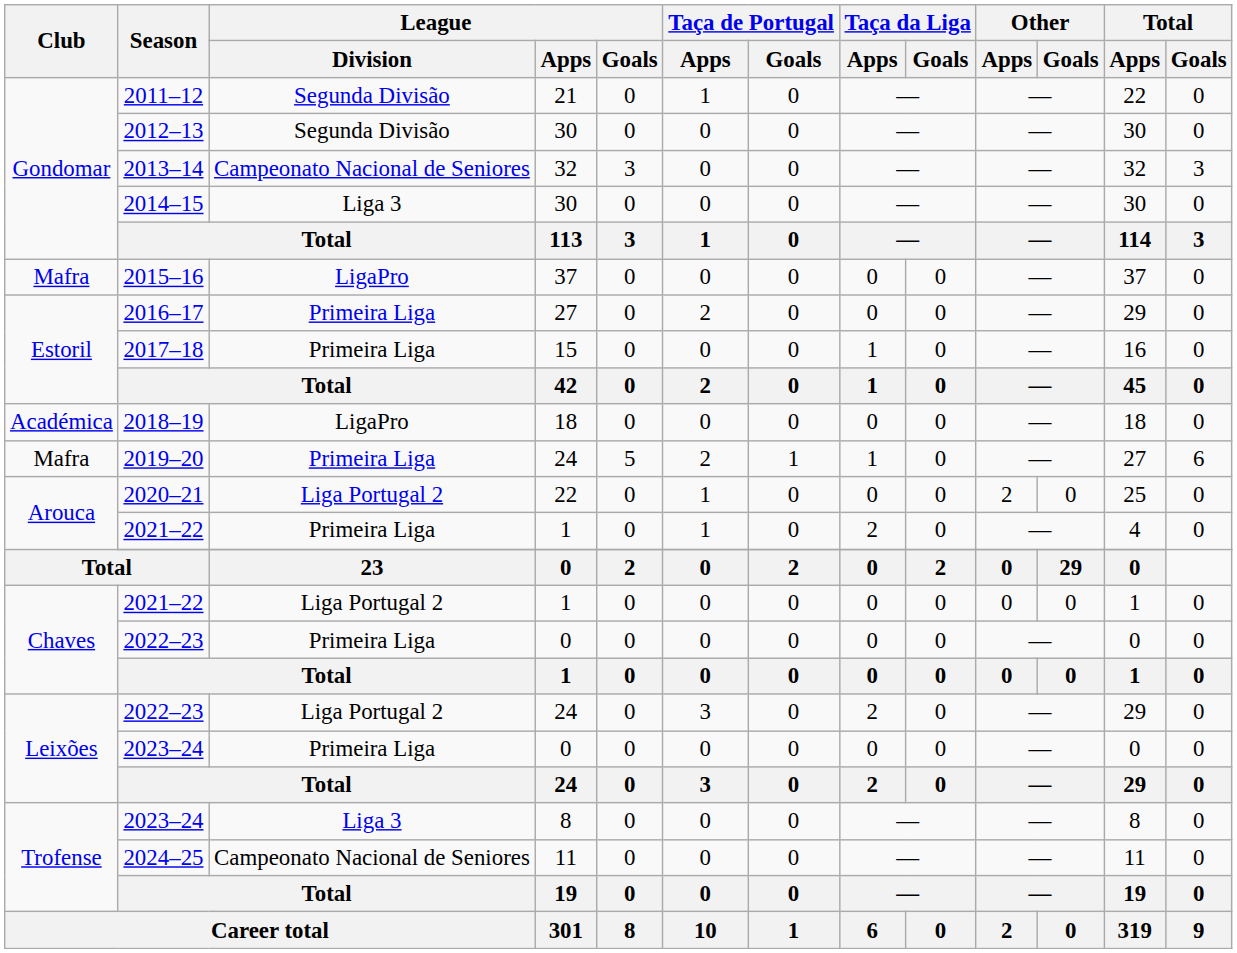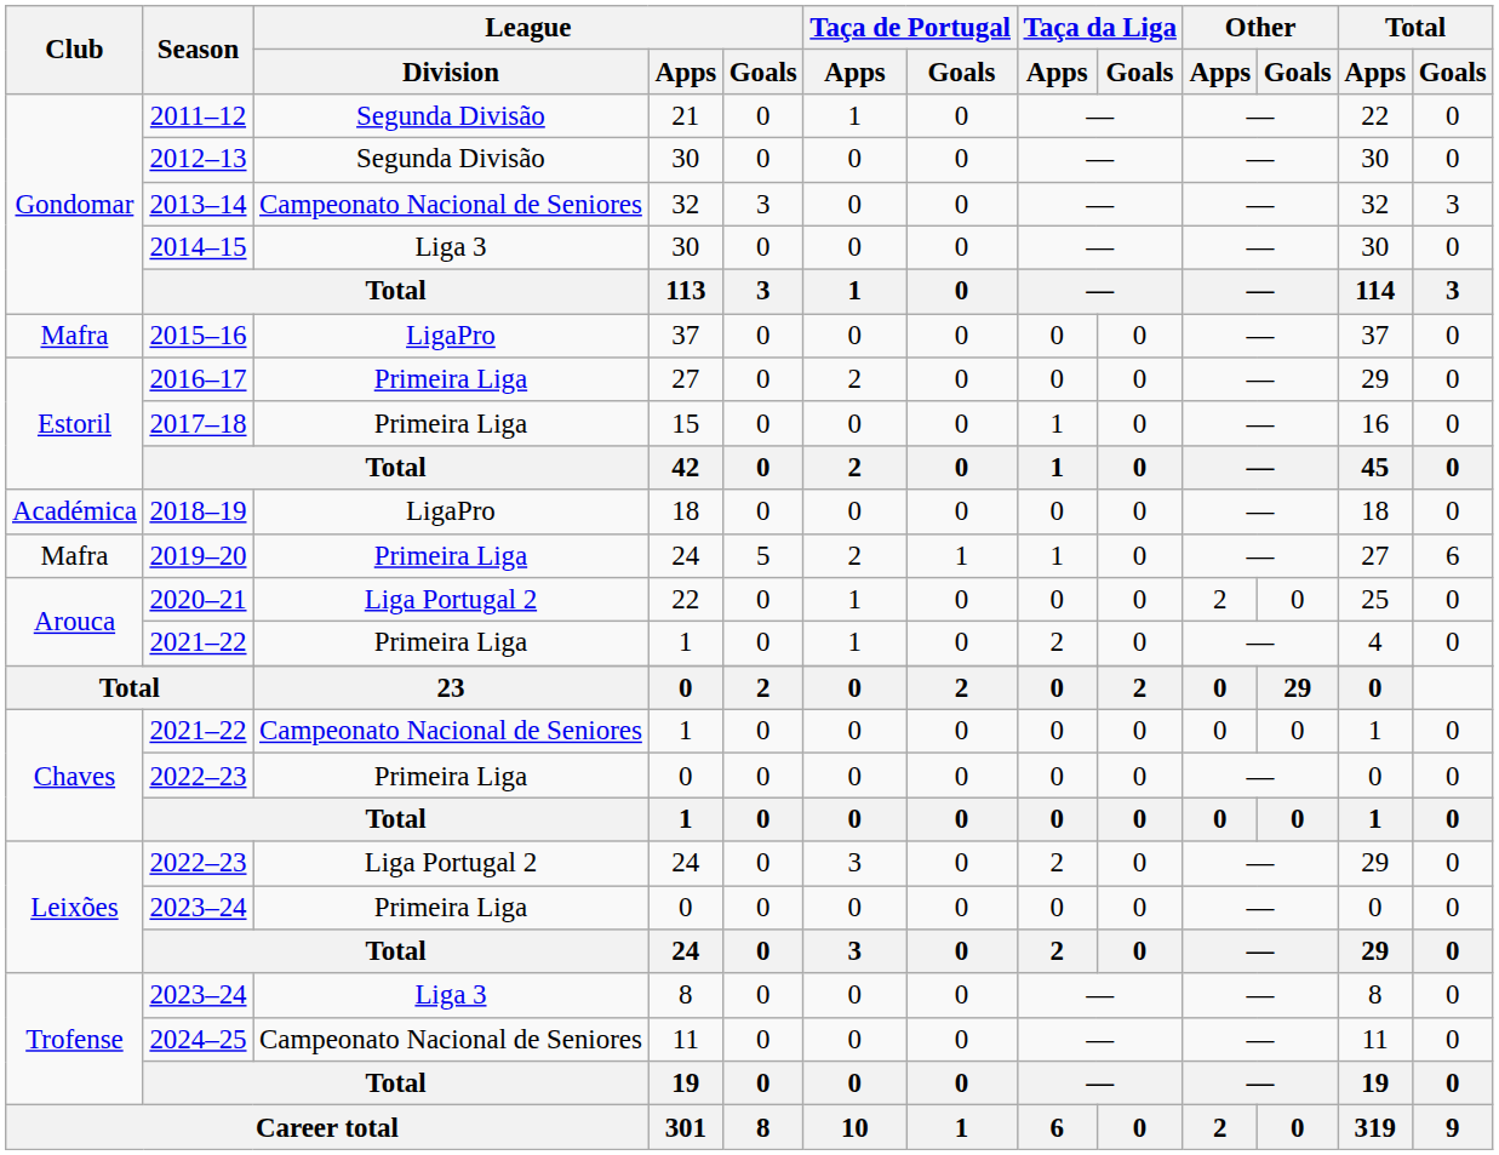 <table class="wikitable" style="text-align: center;">
 <tr>
 <th rowspan="2">Club</th>
 <th rowspan="2">Season</th>
 <th colspan="3">League</th>
 <th colspan="2"><a href='#'>Taça de Portugal</a></th>
 <th colspan="2"><a href='#'>Taça da Liga</a></th>
 <th colspan="2">Other</th>
 <th colspan="2">Total</th>
 </tr>
 <tr>
 <th>Division</th>
 <th>Apps</th>
 <th>Goals</th>
 <th>Apps</th>
 <th>Goals</th>
 <th>Apps</th>
 <th>Goals</th>
 <th>Apps</th>
 <th>Goals</th>
 <th>Apps</th>
 <th>Goals</th>
 </tr>
 <tr>
 <td rowspan="5"><a href='#'>Gondomar</a></td>
 <td><a href='#'>2011–12</a></td>
 <td><a href='#'>Segunda Divisão</a></td>
 <td>21</td>
 <td>0</td>
 <td>1</td>
 <td>0</td>
 <td colspan="2">—</td>
 <td colspan="2">—</td>
 <td>22</td>
 <td>0</td>
 </tr>
 <tr>
 <td><a href='#'>2012–13</a></td>
 <td>Segunda Divisão</td>
 <td>30</td>
 <td>0</td>
 <td>0</td>
 <td>0</td>
 <td colspan="2">—</td>
 <td colspan="2">—</td>
 <td>30</td>
 <td>0</td>
 </tr>
 <tr>
 <td><a href='#'>2013–14</a></td>
 <td><a href='#'>Campeonato Nacional de Seniores</a></td>
 <td>32</td>
 <td>3</td>
 <td>0</td>
 <td>0</td>
 <td colspan="2">—</td>
 <td colspan="2">—</td>
 <td>32</td>
 <td>3</td>
 </tr>
 <tr>
 <td><a href='#'>2014–15</a></td>
 <td>Liga 3</td>
 <td>30</td>
 <td>0</td>
 <td>0</td>
 <td>0</td>
 <td colspan="2">—</td>
 <td colspan="2">—</td>
 <td>30</td>
 <td>0</td>
 </tr>
 <tr>
 <th colspan="2">Total</th>
 <th>113</th>
 <th>3</th>
 <th>1</th>
 <th>0</th>
 <th colspan="2">—</th>
 <th colspan="2">—</th>
 <th>114</th>
 <th>3</th>
 </tr>
 <tr>
 <td><a href='#'>Mafra</a></td>
 <td><a href='#'>2015–16</a></td>
 <td><a href='#'>LigaPro</a></td>
 <td>37</td>
 <td>0</td>
 <td>0</td>
 <td>0</td>
 <td>0</td>
 <td>0</td>
 <td colspan="2">—</td>
 <td>37</td>
 <td>0</td>
 </tr>
 <tr>
 <td rowspan="3"><a href='#'>Estoril</a></td>
 <td><a href='#'>2016–17</a></td>
 <td><a href='#'>Primeira Liga</a></td>
 <td>27</td>
 <td>0</td>
 <td>2</td>
 <td>0</td>
 <td>0</td>
 <td>0</td>
 <td colspan="2">—</td>
 <td>29</td>
 <td>0</td>
 </tr>
 <tr>
 <td><a href='#'>2017–18</a></td>
 <td>Primeira Liga</td>
 <td>15</td>
 <td>0</td>
 <td>0</td>
 <td>0</td>
 <td>1</td>
 <td>0</td>
 <td colspan="2">—</td>
 <td>16</td>
 <td>0</td>
 </tr>
 <tr>
 <th colspan="2">Total</th>
 <th>42</th>
 <th>0</th>
 <th>2</th>
 <th>0</th>
 <th>1</th>
 <th>0</th>
 <th colspan="2">—</th>
 <th>45</th>
 <th>0</th>
 </tr>
 <tr>
 <td><a href='#'>Académica</a></td>
 <td><a href='#'>2018–19</a></td>
 <td>LigaPro</td>
 <td>18</td>
 <td>0</td>
 <td>0</td>
 <td>0</td>
 <td>0</td>
 <td>0</td>
 <td colspan="2">—</td>
 <td>18</td>
 <td>0</td>
 </tr>
 <tr>
 <td>Mafra</td>
 <td><a href='#'>2019–20</a></td>
 <td><a href='#'>Primeira Liga</a></td>
 <td>24</td>
 <td>5</td>
 <td>2</td>
 <td>1</td>
 <td>1</td>
 <td>0</td>
 <td colspan="2">—</td>
 <td>27</td>
 <td>6</td>
 </tr>
 <tr>
 <td rowspan="3"><a href='#'>Arouca</a></td>
 <td><a href='#'>2020–21</a></td>
 <td><a href='#'>Liga Portugal 2</a></td>
 <td>22</td>
 <td>0</td>
 <td>1</td>
 <td>0</td>
 <td>0</td>
 <td>0</td>
 <td>2</td>
 <td>0</td>
 <td>25</td>
 <td>0</td>
 </tr>
 <tr>
 <td><a href='#'>2021–22</a></td>
 <td>Primeira Liga</td>
 <td>1</td>
 <td>0</td>
 <td>1</td>
 <td>0</td>
 <td>2</td>
 <td>0</td>
 <td colspan="2">—</td>
 <td>4</td>
 <td>0</td>
 </tr>
 <tr>
 </tr>
 <tr>
 <th colspan="2">Total</th>
 <th>23</th>
 <th>0</th>
 <th>2</th>
 <th>0</th>
 <th>2</th>
 <th>0</th>
 <th>2</th>
 <th>0</th>
 <th>29</th>
 <th>0</th>
 </tr>
 <tr>
 <td rowspan="3"><a href='#'>Chaves</a></td>
 <td><a href='#'>2021–22</a></td>
-<td>Liga Portugal 2</td>
+<td><a href='#'>Campeonato Nacional de Seniores</a></td>
 <td>1</td>
 <td>0</td>
 <td>0</td>
 <td>0</td>
 <td>0</td>
 <td>0</td>
 <td>0</td>
 <td>0</td>
 <td>1</td>
 <td>0</td>
 </tr>
 <tr>
 <td><a href='#'>2022–23</a></td>
 <td>Primeira Liga</td>
 <td>0</td>
 <td>0</td>
 <td>0</td>
 <td>0</td>
 <td>0</td>
 <td>0</td>
 <td colspan="2">—</td>
 <td>0</td>
 <td>0</td>
 </tr>
 <tr>
 <th colspan="2">Total</th>
 <th>1</th>
 <th>0</th>
 <th>0</th>
 <th>0</th>
 <th>0</th>
 <th>0</th>
 <th>0</th>
 <th>0</th>
 <th>1</th>
 <th>0</th>
 </tr>
 <tr>
 <td rowspan="3"><a href='#'>Leixões</a></td>
 <td><a href='#'>2022–23</a></td>
 <td>Liga Portugal 2</td>
 <td>24</td>
 <td>0</td>
 <td>3</td>
 <td>0</td>
 <td>2</td>
 <td>0</td>
 <td colspan="2">—</td>
 <td>29</td>
 <td>0</td>
 </tr>
 <tr>
 <td><a href='#'>2023–24</a></td>
 <td>Primeira Liga</td>
 <td>0</td>
 <td>0</td>
 <td>0</td>
 <td>0</td>
 <td>0</td>
 <td>0</td>
 <td colspan="2">—</td>
 <td>0</td>
 <td>0</td>
 </tr>
 <tr>
 <th colspan="2">Total</th>
 <th>24</th>
 <th>0</th>
 <th>3</th>
 <th>0</th>
 <th>2</th>
 <th>0</th>
 <th colspan="2">—</th>
 <th>29</th>
 <th>0</th>
 </tr>
 <tr>
 <td rowspan="3"><a href='#'>Trofense</a></td>
 <td><a href='#'>2023–24</a></td>
 <td><a href='#'>Liga 3</a></td>
 <td>8</td>
 <td>0</td>
 <td>0</td>
 <td>0</td>
 <td colspan="2">—</td>
 <td colspan="2">—</td>
 <td>8</td>
 <td>0</td>
 </tr>
 <tr>
 <td><a href='#'>2024–25</a></td>
 <td>Campeonato Nacional de Seniores</td>
 <td>11</td>
 <td>0</td>
 <td>0</td>
 <td>0</td>
 <td colspan="2">—</td>
 <td colspan="2">—</td>
 <td>11</td>
 <td>0</td>
 </tr>
 <tr>
 <th colspan="2">Total</th>
 <th>19</th>
 <th>0</th>
 <th>0</th>
 <th>0</th>
 <th colspan="2">—</th>
 <th colspan="2">—</th>
 <th>19</th>
 <th>0</th>
 </tr>
 <tr>
 <th colspan="3">Career total</th>
 <th>301</th>
 <th>8</th>
 <th>10</th>
 <th>1</th>
 <th>6</th>
 <th>0</th>
 <th>2</th>
 <th>0</th>
 <th>319</th>
 <th>9</th>
 </tr>
 </table>
